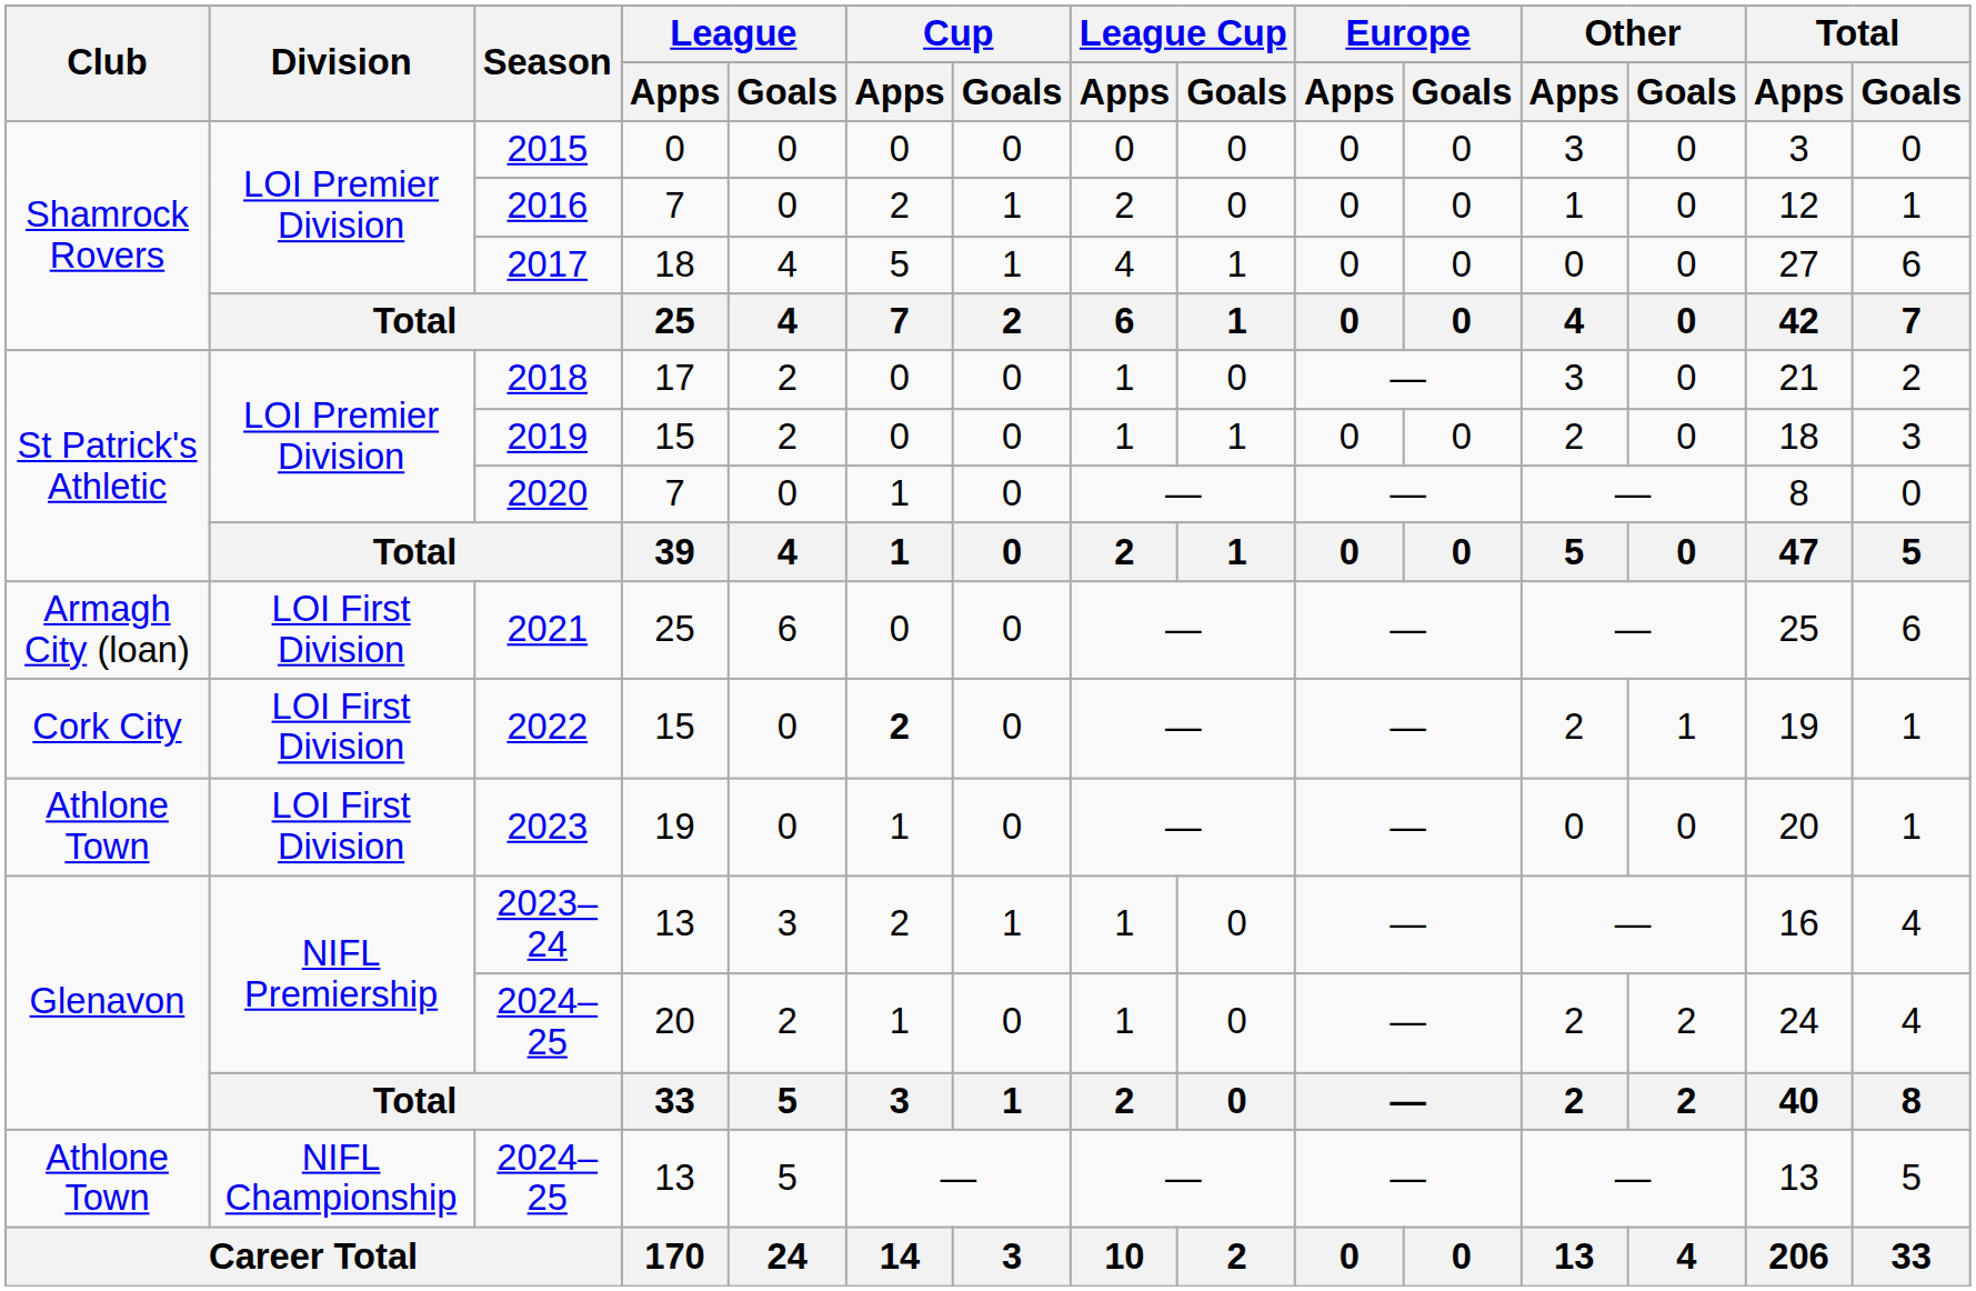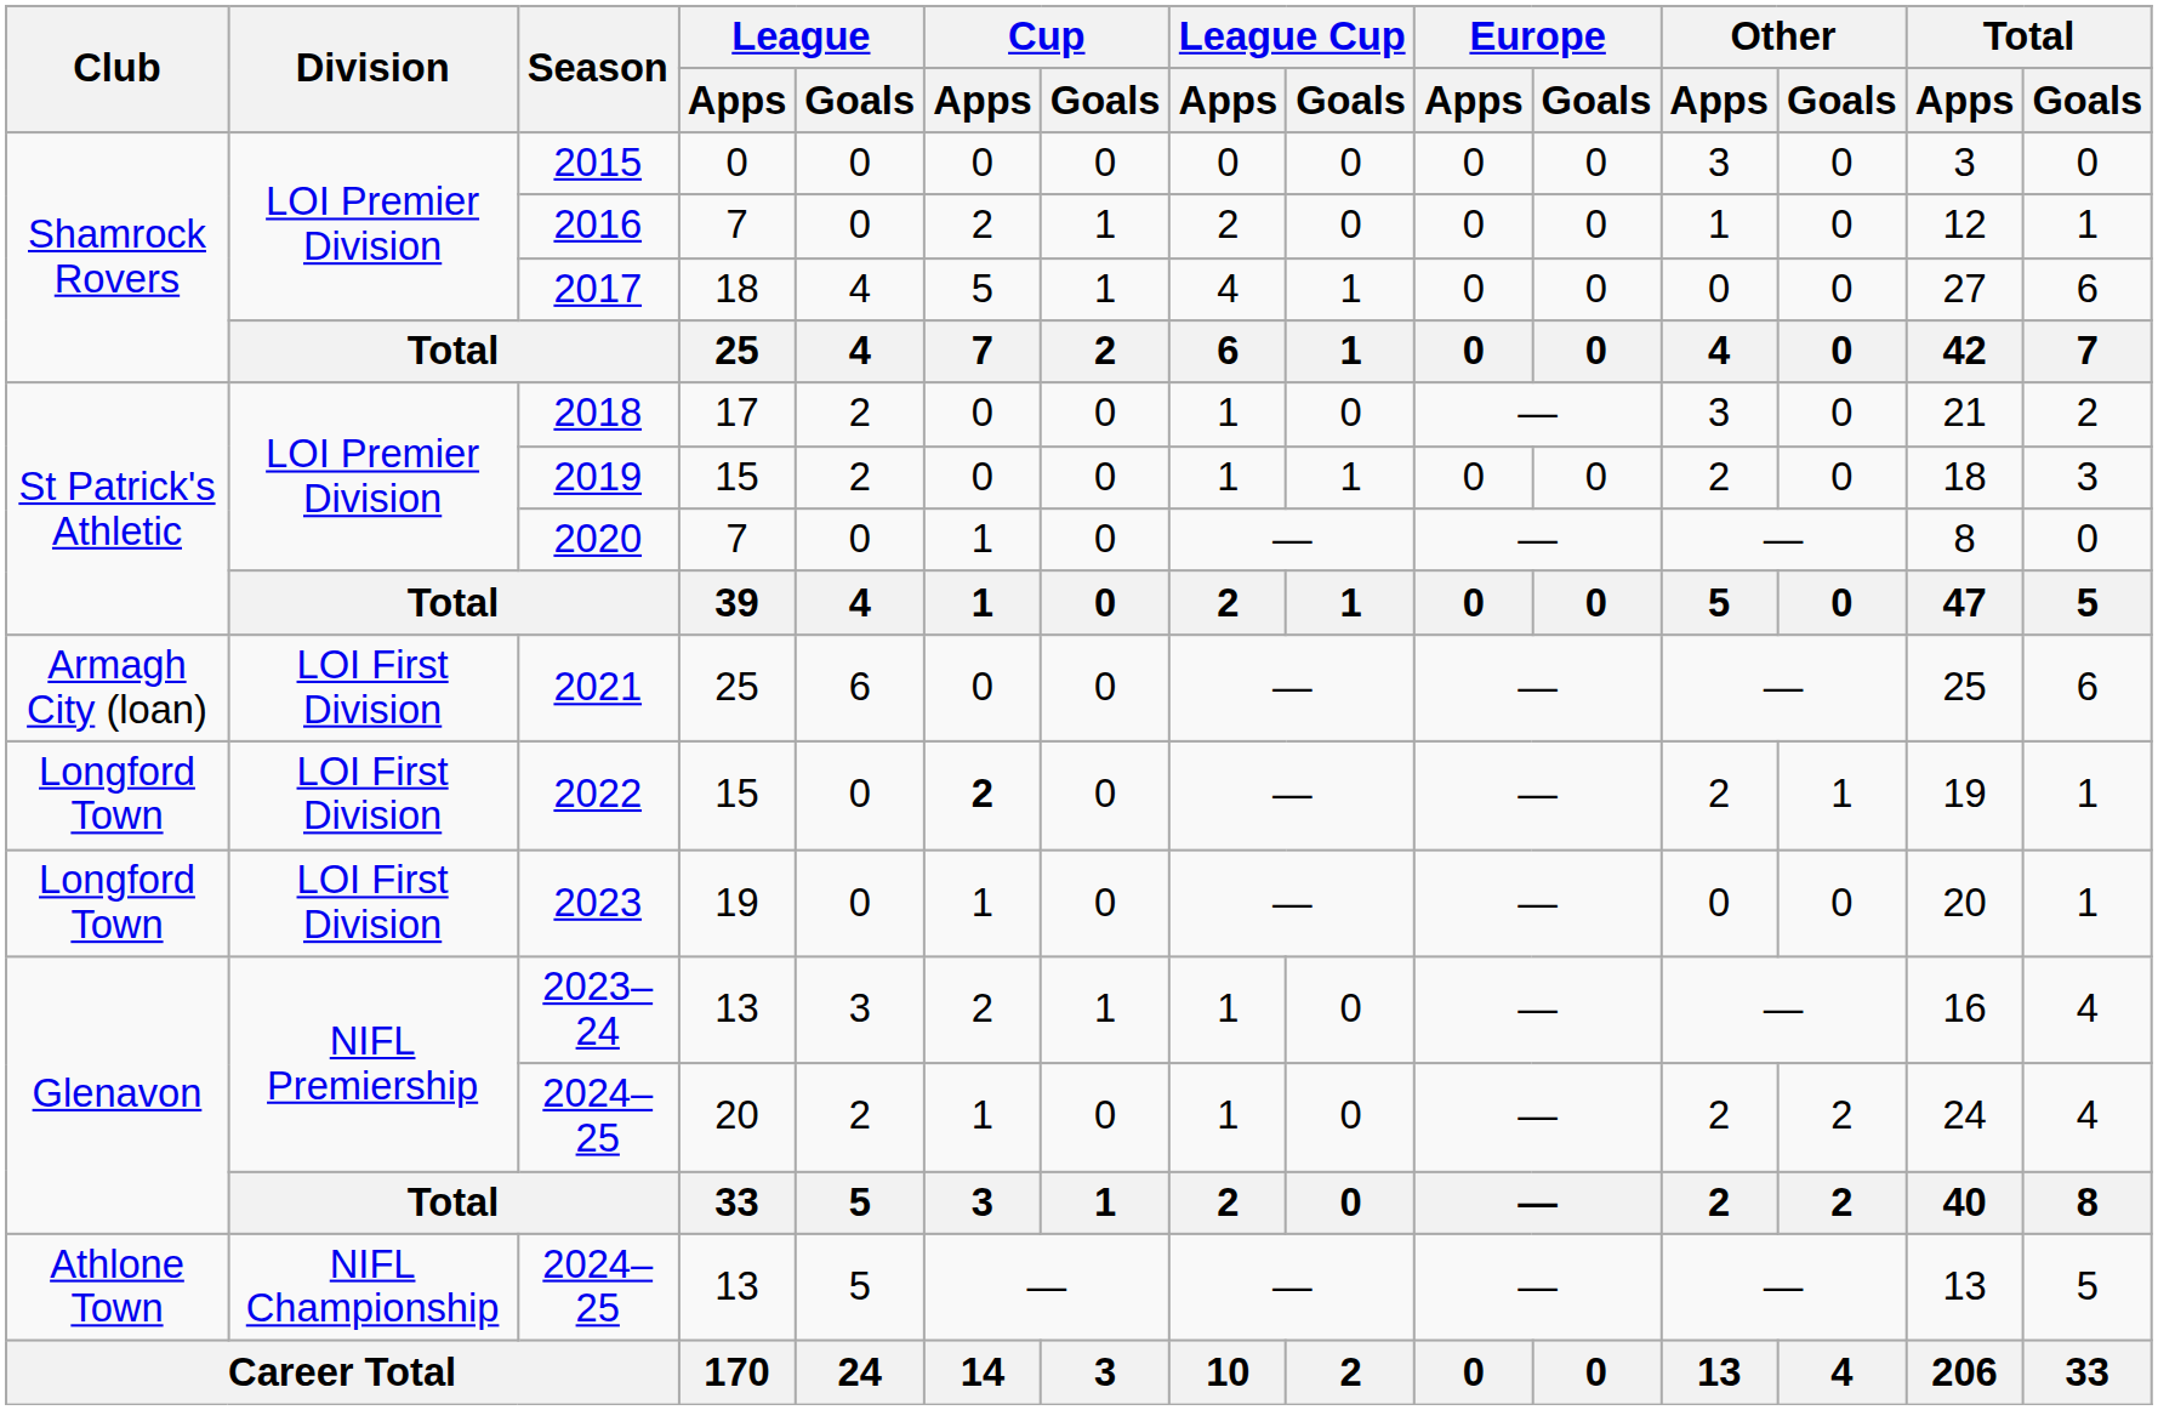 <table class="wikitable" style="text-align:center">
 <tr>
 <th rowspan="2">Club</th>
 <th rowspan="2">Division</th>
 <th rowspan="2">Season</th>
 <th colspan="2"><a href='#'>League</a></th>
 <th colspan="2"><a href='#'>Cup</a></th>
 <th colspan="2"><a href='#'>League Cup</a></th>
 <th colspan="2"><a href='#'>Europe</a></th>
 <th colspan="2">Other</th>
 <th colspan="2">Total</th>
 </tr>
 <tr>
 <th>Apps</th>
 <th>Goals</th>
 <th>Apps</th>
 <th>Goals</th>
 <th>Apps</th>
 <th>Goals</th>
 <th>Apps</th>
 <th>Goals</th>
 <th>Apps</th>
 <th>Goals</th>
 <th>Apps</th>
 <th>Goals</th>
 </tr>
 <tr>
 <td rowspan="4"><a href='#'>Shamrock Rovers</a></td>
 <td rowspan="3"><a href='#'>LOI Premier Division</a></td>
 <td><a href='#'>2015</a></td>
 <td>0</td>
 <td>0</td>
 <td>0</td>
 <td>0</td>
 <td>0</td>
 <td>0</td>
 <td>0</td>
 <td>0</td>
 <td>3</td>
 <td>0</td>
 <td>3</td>
 <td>0</td>
 </tr>
 <tr>
 <td><a href='#'>2016</a></td>
 <td>7</td>
 <td>0</td>
 <td>2</td>
 <td>1</td>
 <td>2</td>
 <td>0</td>
 <td>0</td>
 <td>0</td>
 <td>1</td>
 <td>0</td>
 <td>12</td>
 <td>1</td>
 </tr>
 <tr>
 <td><a href='#'>2017</a></td>
 <td>18</td>
 <td>4</td>
 <td>5</td>
 <td>1</td>
 <td>4</td>
 <td>1</td>
 <td>0</td>
 <td>0</td>
 <td>0</td>
 <td>0</td>
 <td>27</td>
 <td>6</td>
 </tr>
 <tr>
 <th colspan="2">Total</th>
 <th>25</th>
 <th>4</th>
 <th>7</th>
 <th>2</th>
 <th>6</th>
 <th>1</th>
 <th>0</th>
 <th>0</th>
 <th>4</th>
 <th>0</th>
 <th>42</th>
 <th>7</th>
 </tr>
 <tr>
 <td rowspan="4"><a href='#'>St Patrick's Athletic</a></td>
 <td rowspan="3"><a href='#'>LOI Premier Division</a></td>
 <td><a href='#'>2018</a></td>
 <td>17</td>
 <td>2</td>
 <td>0</td>
 <td>0</td>
 <td>1</td>
 <td>0</td>
 <td colspan="2">—</td>
 <td>3</td>
 <td>0</td>
 <td>21</td>
 <td>2</td>
 </tr>
 <tr>
 <td><a href='#'>2019</a></td>
 <td>15</td>
 <td>2</td>
 <td>0</td>
 <td>0</td>
 <td>1</td>
 <td>1</td>
 <td>0</td>
 <td>0</td>
 <td>2</td>
 <td>0</td>
 <td>18</td>
 <td>3</td>
 </tr>
 <tr>
 <td><a href='#'>2020</a></td>
 <td>7</td>
 <td>0</td>
 <td>1</td>
 <td>0</td>
 <td colspan="2">—</td>
 <td colspan="2">—</td>
 <td colspan="2">—</td>
 <td>8</td>
 <td>0</td>
 </tr>
 <tr>
 <th colspan="2">Total</th>
 <th>39</th>
 <th>4</th>
 <th>1</th>
 <th>0</th>
 <th>2</th>
 <th>1</th>
 <th>0</th>
 <th>0</th>
 <th>5</th>
 <th>0</th>
 <th>47</th>
 <th>5</th>
 </tr>
 <tr>
 <td><a href='#'>Armagh City</a> (loan)</td>
 <td><a href='#'>LOI First Division</a></td>
 <td><a href='#'>2021</a></td>
 <td>25</td>
 <td>6</td>
 <td>0</td>
 <td>0</td>
 <td colspan="2">—</td>
 <td colspan="2">—</td>
 <td colspan="2">—</td>
 <td>25</td>
 <td>6</td>
 </tr>
 <tr>
-<td><a href='#'>Cork City</a></td>
+<td><a href='#'>Longford Town</a></td>
 <td><a href='#'>LOI First Division</a></td>
 <td><a href='#'>2022</a></td>
 <td>15</td>
 <td>0</td>
 <td><strong>2</strong></td>
 <td>0</td>
 <td colspan="2">—</td>
 <td colspan="2">—</td>
 <td>2</td>
 <td>1</td>
 <td>19</td>
 <td>1</td>
 </tr>
 <tr>
-<td><a href='#'>Athlone Town</a></td>
+<td><a href='#'>Longford Town</a></td>
 <td><a href='#'>LOI First Division</a></td>
 <td><a href='#'>2023</a></td>
 <td>19</td>
 <td>0</td>
 <td>1</td>
 <td>0</td>
 <td colspan="2">—</td>
 <td colspan="2">—</td>
 <td>0</td>
 <td>0</td>
 <td>20</td>
 <td>1</td>
 </tr>
 <tr>
 <td rowspan="3"><a href='#'>Glenavon</a></td>
 <td rowspan="2"><a href='#'>NIFL Premiership</a></td>
 <td><a href='#'>2023–24</a></td>
 <td>13</td>
 <td>3</td>
 <td>2</td>
 <td>1</td>
 <td>1</td>
 <td>0</td>
 <td colspan="2">—</td>
 <td colspan="2">—</td>
 <td>16</td>
 <td>4</td>
 </tr>
 <tr>
 <td><a href='#'>2024–25</a></td>
 <td>20</td>
 <td>2</td>
 <td>1</td>
 <td>0</td>
 <td>1</td>
 <td>0</td>
 <td colspan="2">—</td>
 <td>2</td>
 <td>2</td>
 <td>24</td>
 <td>4</td>
 </tr>
 <tr>
 <th colspan="2">Total</th>
 <th>33</th>
 <th>5</th>
 <th>3</th>
 <th>1</th>
 <th>2</th>
 <th>0</th>
 <th colspan="2">—</th>
 <th>2</th>
 <th>2</th>
 <th>40</th>
 <th>8</th>
 </tr>
 <tr>
 <td><a href='#'>Athlone Town</a></td>
 <td><a href='#'>NIFL Championship</a></td>
 <td><a href='#'>2024–25</a></td>
 <td>13</td>
 <td>5</td>
 <td colspan="2">—</td>
 <td colspan="2">—</td>
 <td colspan="2">—</td>
 <td colspan="2">—</td>
 <td>13</td>
 <td>5</td>
 </tr>
 <tr>
 <th colspan="3">Career Total</th>
 <th>170</th>
 <th>24</th>
 <th>14</th>
 <th>3</th>
 <th>10</th>
 <th>2</th>
 <th>0</th>
 <th>0</th>
 <th>13</th>
 <th>4</th>
 <th>206</th>
 <th>33</th>
 </tr>
 </table>
